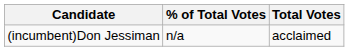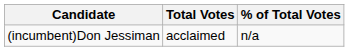 <table class="wikitable">
 <tr>
 <th>Candidate</th>
+<th>Total Votes</th>
 <th>% of Total Votes</th>
-<th>Total Votes</th>
 </tr>
 <tr>
 <td>(incumbent)Don Jessiman</td>
+<td>acclaimed</td>
 <td>n/a</td>
-<td>acclaimed</td>
 </tr>
 </table>
